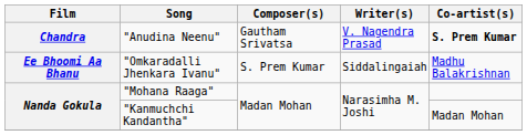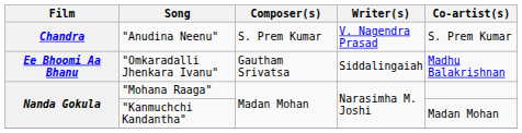 <table class="wikitable plainrowheaders" width="100%" textcolor:#000;">
 <tr>
 <th scope="col" width=23%><strong>Film</strong></th>
 <th scope="col" width=23%><strong>Song</strong></th>
 <th scope="col" width=20%><strong>Composer(s)</strong></th>
 <th scope="col" width=16%><strong>Writer(s)</strong></th>
 <th scope="col" width=18%><strong>Co-artist(s)</strong></th>
 </tr>
 <tr>
 <th><em><a href='#'>Chandra</a></em></th>
 <td>"Anudina Neenu"</td>
-<td>Gautham Srivatsa</td>
+<td>S. Prem Kumar</td>
 <td><a href='#'>V. Nagendra Prasad</a></td>
-<td><strong>S. Prem Kumar</strong></td>
+<td>S. Prem Kumar</td>
 </tr>
 <tr>
 <th><em><a href='#'>Ee Bhoomi Aa Bhanu</a></em></th>
 <td>"Omkaradalli Jhenkara Ivanu"</td>
-<td>S. Prem Kumar</td>
+<td>Gautham Srivatsa</td>
 <td>Siddalingaiah</td>
 <td><a href='#'>Madhu Balakrishnan</a></td>
 </tr>
 <tr>
 <th rowspan="2"><em>Nanda Gokula</em></th>
 <td>"Mohana Raaga"</td>
 <td rowspan="2">Madan Mohan</td>
 <td rowspan="2">Narasimha M. Joshi</td>
 <td></td>
 </tr>
 <tr>
 <td>"Kanmuchchi Kandantha"</td>
 <td>Madan Mohan</td>
 </tr>
 <tr>
 </tr>
 </table>
